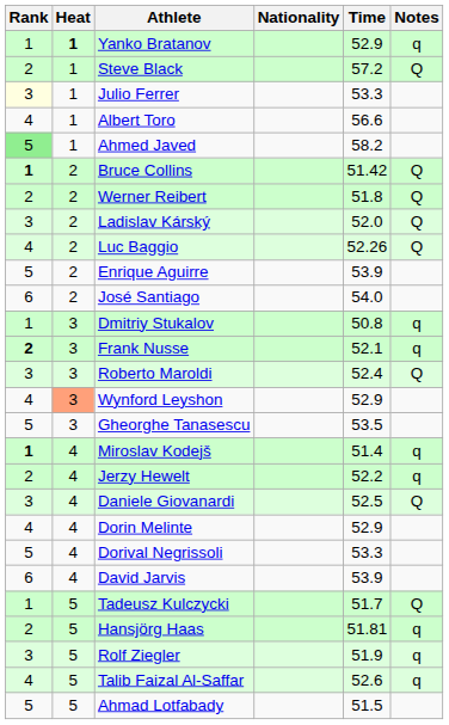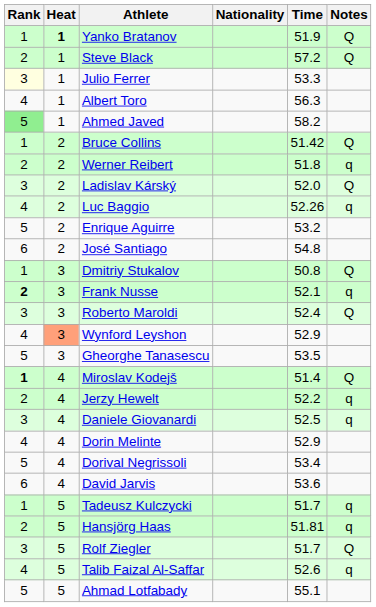 <table class="wikitable sortable" style="text-align:center">
 <tr>
 <th>Rank</th>
 <th>Heat</th>
 <th>Athlete</th>
 <th>Nationality</th>
 <th>Time</th>
 <th>Notes</th>
 </tr>
 <tr bgcolor=ccffcc>
 <td>1</td>
 <td><strong>1</strong></td>
 <td align=left><a href='#'>Yanko Bratanov</a></td>
 <td align=left></td>
-<td>52.9</td>
-<td>q</td>
+<td>51.9</td>
+<td>Q</td>
 </tr>
 <tr bgcolor=ccffcc>
 <td>2</td>
 <td>1</td>
 <td align=left><a href='#'>Steve Black</a></td>
 <td align=left></td>
 <td>57.2</td>
 <td>Q</td>
 </tr>
 <tr>
 <td style="background: lightyellow;">3</td>
 <td>1</td>
 <td align=left><a href='#'>Julio Ferrer</a></td>
 <td align=left></td>
 <td>53.3</td>
 <td></td>
 </tr>
 <tr>
 <td>4</td>
 <td>1</td>
 <td align=left><a href='#'>Albert Toro</a></td>
 <td align=left></td>
-<td>56.6</td>
+<td>56.3</td>
 <td></td>
 </tr>
 <tr>
 <td style="background: lightgreen;">5</td>
 <td>1</td>
 <td align=left><a href='#'>Ahmed Javed</a></td>
 <td align=left></td>
 <td>58.2</td>
 <td></td>
 </tr>
 <tr bgcolor=ccffcc>
-<td><strong>1</strong></td>
+<td>1</td>
 <td>2</td>
 <td align=left><a href='#'>Bruce Collins</a></td>
 <td align=left></td>
 <td>51.42</td>
 <td>Q</td>
 </tr>
 <tr bgcolor=ccffcc>
 <td>2</td>
 <td>2</td>
 <td align=left><a href='#'>Werner Reibert</a></td>
 <td align=left></td>
 <td>51.8</td>
-<td>Q</td>
+<td>q</td>
 </tr>
 <tr bgcolor=ddffdd>
 <td>3</td>
 <td>2</td>
 <td align=left><a href='#'>Ladislav Kárský</a></td>
 <td align=left></td>
 <td>52.0</td>
 <td>Q</td>
 </tr>
 <tr bgcolor=ddffdd>
 <td>4</td>
 <td>2</td>
 <td align=left><a href='#'>Luc Baggio</a></td>
 <td align=left></td>
 <td>52.26</td>
-<td>Q</td>
+<td>q</td>
 </tr>
 <tr>
 <td>5</td>
 <td>2</td>
 <td align=left><a href='#'>Enrique Aguirre</a></td>
 <td align=left></td>
-<td>53.9</td>
+<td>53.2</td>
 <td></td>
 </tr>
 <tr>
 <td>6</td>
 <td>2</td>
 <td align=left><a href='#'>José Santiago</a></td>
 <td align=left></td>
-<td>54.0</td>
+<td>54.8</td>
 <td></td>
 </tr>
 <tr bgcolor=ccffcc>
 <td>1</td>
 <td>3</td>
 <td align=left><a href='#'>Dmitriy Stukalov</a></td>
 <td align=left></td>
 <td>50.8</td>
-<td>q</td>
+<td>Q</td>
 </tr>
 <tr bgcolor=ccffcc>
 <td><strong>2</strong></td>
 <td>3</td>
 <td align=left><a href='#'>Frank Nusse</a></td>
 <td align=left></td>
 <td>52.1</td>
 <td>q</td>
 </tr>
 <tr bgcolor=ddffdd>
 <td>3</td>
 <td>3</td>
 <td align=left><a href='#'>Roberto Maroldi</a></td>
 <td align=left></td>
 <td>52.4</td>
 <td>Q</td>
 </tr>
 <tr>
 <td>4</td>
 <td style="background: lightsalmon;">3</td>
 <td align=left><a href='#'>Wynford Leyshon</a></td>
 <td align=left></td>
 <td>52.9</td>
 <td></td>
 </tr>
 <tr>
 <td>5</td>
 <td>3</td>
 <td align=left><a href='#'>Gheorghe Tanasescu</a></td>
 <td align=left></td>
 <td>53.5</td>
 <td></td>
 </tr>
 <tr bgcolor=ccffcc>
 <td><strong>1</strong></td>
 <td>4</td>
 <td align=left><a href='#'>Miroslav Kodejš</a></td>
 <td align=left></td>
 <td>51.4</td>
-<td>q</td>
+<td>Q</td>
 </tr>
 <tr bgcolor=ccffcc>
 <td>2</td>
 <td>4</td>
 <td align=left><a href='#'>Jerzy Hewelt</a></td>
 <td align=left></td>
 <td>52.2</td>
 <td>q</td>
 </tr>
 <tr bgcolor=ddffdd>
 <td>3</td>
 <td>4</td>
 <td align=left><a href='#'>Daniele Giovanardi</a></td>
 <td align=left></td>
 <td>52.5</td>
-<td>Q</td>
+<td>q</td>
 </tr>
 <tr>
 <td>4</td>
 <td>4</td>
 <td align=left><a href='#'>Dorin Melinte</a></td>
 <td align=left></td>
 <td>52.9</td>
 <td></td>
 </tr>
 <tr>
 <td>5</td>
 <td>4</td>
 <td align=left><a href='#'>Dorival Negrissoli</a></td>
 <td align=left></td>
-<td>53.3</td>
+<td>53.4</td>
 <td></td>
 </tr>
 <tr>
 <td>6</td>
 <td>4</td>
 <td align=left><a href='#'>David Jarvis</a></td>
 <td align=left></td>
-<td>53.9</td>
+<td>53.6</td>
 <td></td>
 </tr>
 <tr bgcolor=ccffcc>
 <td>1</td>
 <td>5</td>
 <td align=left><a href='#'>Tadeusz Kulczycki</a></td>
 <td align=left></td>
 <td>51.7</td>
-<td>Q</td>
+<td>q</td>
 </tr>
 <tr bgcolor=ccffcc>
 <td>2</td>
 <td>5</td>
 <td align=left><a href='#'>Hansjörg Haas</a></td>
 <td align=left></td>
 <td>51.81</td>
 <td>q</td>
 </tr>
 <tr bgcolor=ddffdd>
 <td>3</td>
 <td>5</td>
 <td align=left><a href='#'>Rolf Ziegler</a></td>
 <td align=left></td>
-<td>51.9</td>
-<td>q</td>
+<td>51.7</td>
+<td>Q</td>
 </tr>
 <tr bgcolor=ddffdd>
 <td>4</td>
 <td>5</td>
 <td align=left><a href='#'>Talib Faizal Al-Saffar</a></td>
 <td align=left></td>
 <td>52.6</td>
 <td>q</td>
 </tr>
 <tr>
 <td>5</td>
 <td>5</td>
 <td align=left><a href='#'>Ahmad Lotfabady</a></td>
 <td align=left></td>
-<td>51.5</td>
+<td>55.1</td>
 <td></td>
 </tr>
 </table>
